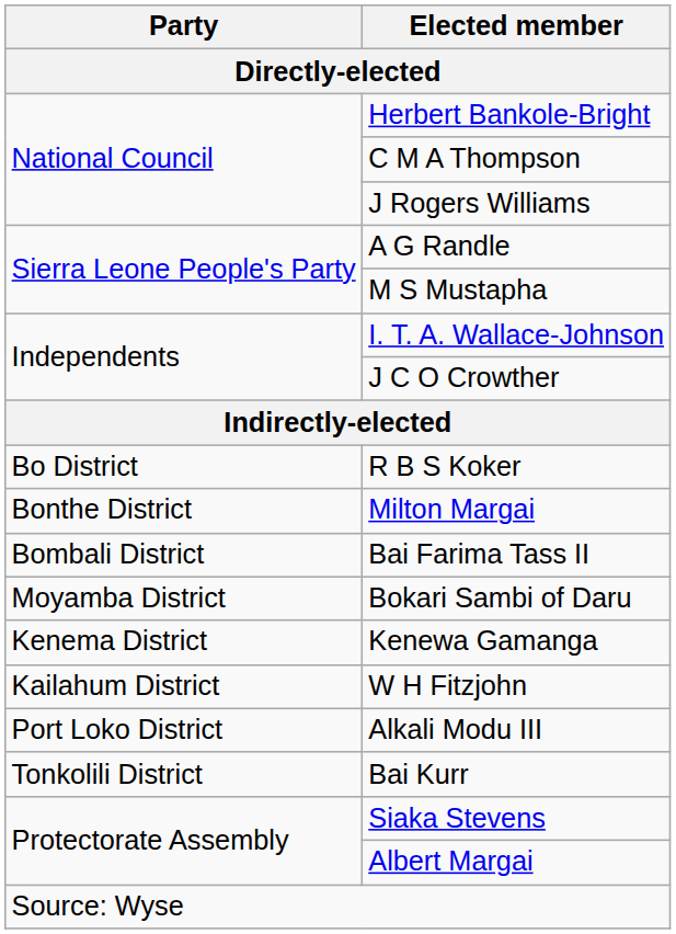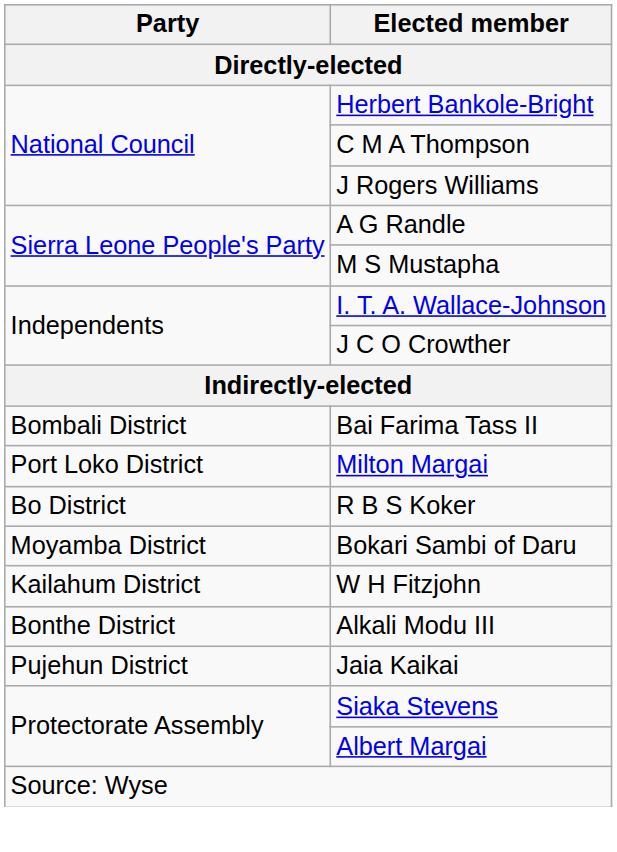 <table class=wikitable>
 <tr>
 <th>Party</th>
 <th>Elected member</th>
 </tr>
 <tr>
 <th colspan=2>Directly-elected</th>
 </tr>
 <tr>
 <td rowspan=3><a href='#'>National Council</a></td>
 <td><a href='#'>Herbert Bankole-Bright</a></td>
 </tr>
 <tr>
 <td>C M A Thompson</td>
 </tr>
 <tr>
 <td>J Rogers Williams</td>
 </tr>
 <tr>
 <td rowspan=2><a href='#'>Sierra Leone People's Party</a></td>
 <td>A G Randle</td>
 </tr>
 <tr>
 <td>M S Mustapha</td>
 </tr>
 <tr>
 <td rowspan=2>Independents</td>
 <td><a href='#'>I. T. A. Wallace-Johnson</a></td>
 </tr>
 <tr>
 <td>J C O Crowther</td>
 </tr>
 <tr>
 <th colspan=2>Indirectly-elected</th>
 </tr>
 <tr>
-<td>Bo District</td>
-<td>R B S Koker</td>
+<td>Bombali District</td>
+<td>Bai Farima Tass II</td>
 </tr>
 <tr>
-<td>Bonthe District</td>
+<td>Port Loko District</td>
 <td><a href='#'>Milton Margai</a></td>
 </tr>
 <tr>
-<td>Bombali District</td>
-<td>Bai Farima Tass II</td>
+<td>Bo District</td>
+<td>R B S Koker</td>
 </tr>
 <tr>
 <td>Moyamba District</td>
 <td>Bokari Sambi of Daru</td>
 </tr>
 <tr>
-<td>Kenema District</td>
-<td>Kenewa Gamanga</td>
-</tr>
-<tr>
 <td>Kailahum District</td>
 <td>W H Fitzjohn</td>
 </tr>
 <tr>
-<td>Port Loko District</td>
+<td>Bonthe District</td>
 <td>Alkali Modu III</td>
 </tr>
 <tr>
-<td>Tonkolili District</td>
-<td>Bai Kurr</td>
+<td>Pujehun District</td>
+<td>Jaia Kaikai</td>
 </tr>
 <tr>
 <td rowspan=2>Protectorate Assembly</td>
 <td><a href='#'>Siaka Stevens</a></td>
 </tr>
 <tr>
 <td><a href='#'>Albert Margai</a></td>
 </tr>
 <tr>
 <td colspan=2>Source: Wyse</td>
 </tr>
 </table>
